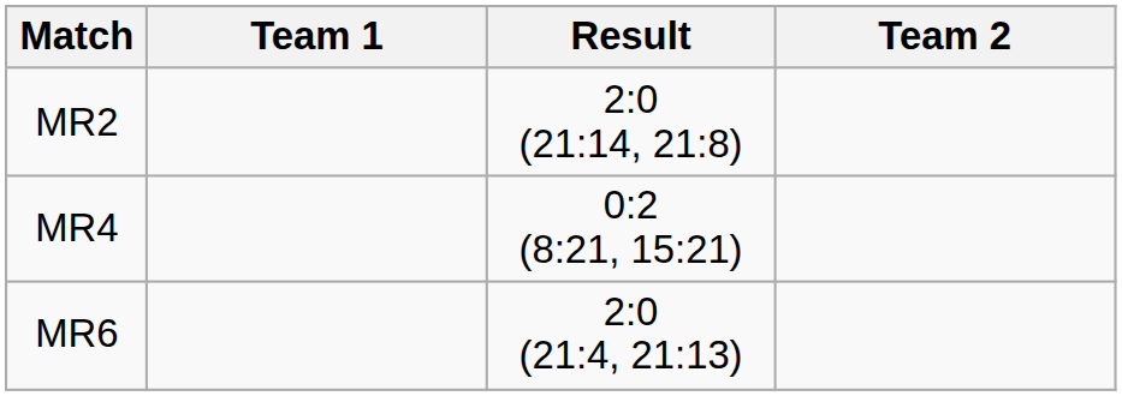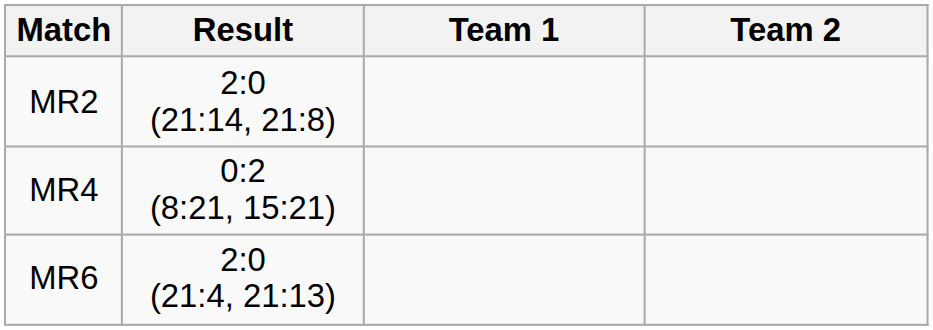 <table class="wikitable" style="text-align:center">
 <tr>
 <th width=50>Match</th>
+<th width=110>Result</th>
 <th width=130>Team 1</th>
-<th width=110>Result</th>
 <th width=130>Team 2</th>
 </tr>
 <tr>
 <td>MR2</td>
+<td>2:0 <br> (21:14, 21:8)</td>
 <td style="text-align:right;"></td>
-<td>2:0 <br> (21:14, 21:8)</td>
 <td style="text-align:left;"></td>
 </tr>
 <tr>
 <td>MR4</td>
+<td>0:2 <br> (8:21, 15:21)</td>
 <td style="text-align:right;"></td>
-<td>0:2 <br> (8:21, 15:21)</td>
 <td style="text-align:left;"></td>
 </tr>
 <tr>
 <td>MR6</td>
+<td>2:0 <br> (21:4, 21:13)</td>
 <td style="text-align:right;"></td>
-<td>2:0 <br> (21:4, 21:13)</td>
 <td style="text-align:left;"></td>
 </tr>
 </table>
